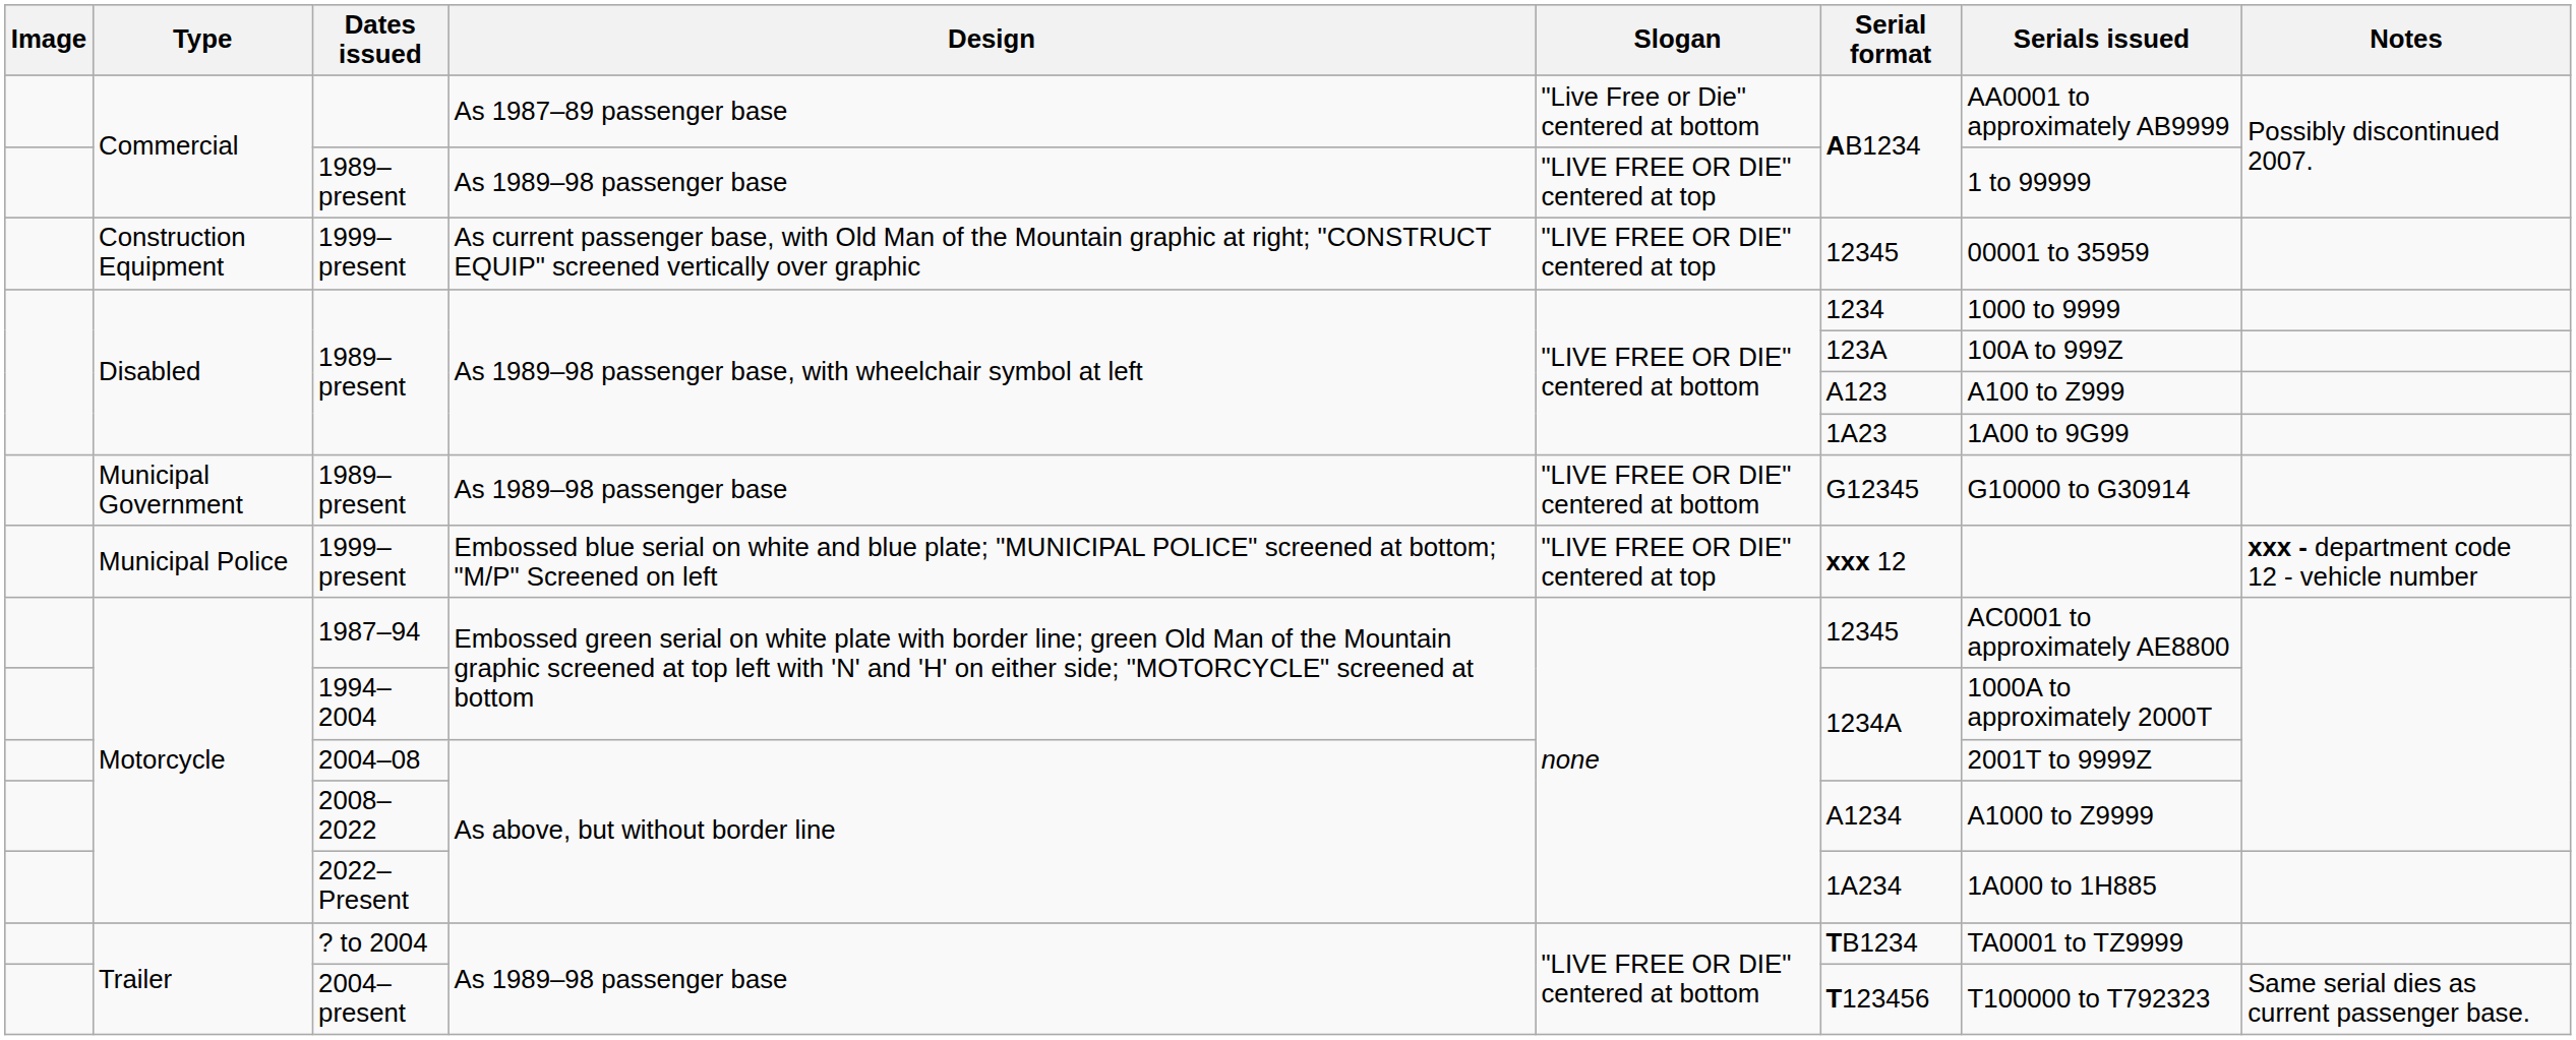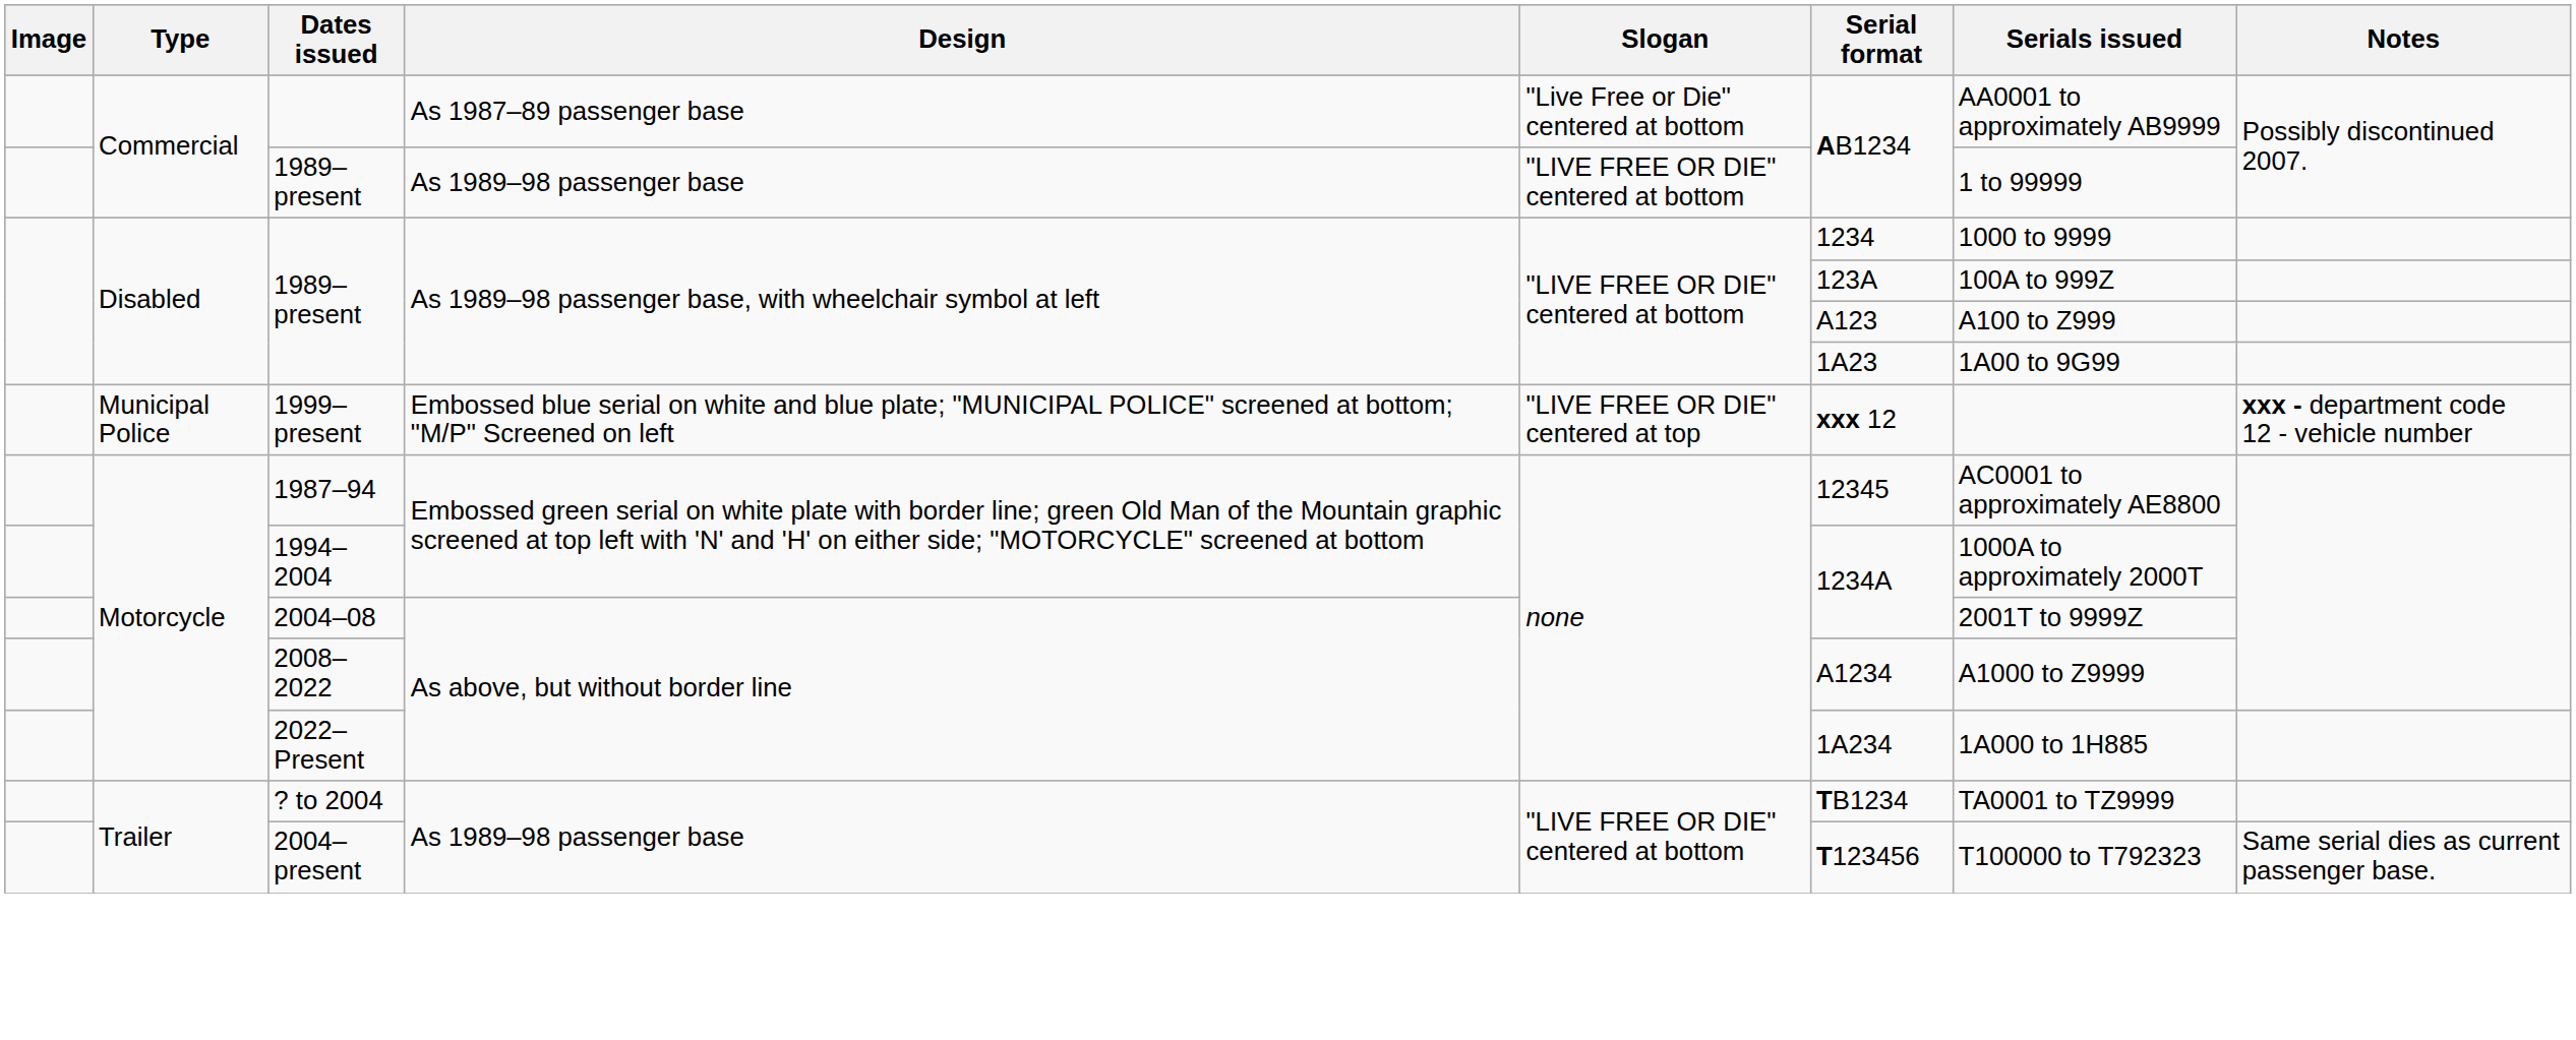 <table class="wikitable">
 <tr>
 <th>Image</th>
 <th>Type</th>
 <th>Dates issued</th>
 <th>Design</th>
 <th>Slogan</th>
 <th>Serial format</th>
 <th>Serials issued</th>
 <th>Notes</th>
 </tr>
 <tr>
 <td></td>
 <td rowspan="2">Commercial</td>
 <td></td>
 <td>As 1987–89 passenger base</td>
 <td>"Live Free or Die" centered at bottom</td>
 <td rowspan="2"><strong>A</strong>B1234</td>
 <td>AA0001 to approximately AB9999</td>
 <td rowspan="2">Possibly discontinued 2007.</td>
 </tr>
 <tr>
 <td></td>
 <td>1989–present</td>
 <td>As 1989–98 passenger base</td>
-<td>"LIVE FREE OR DIE" centered at top</td>
+<td>"LIVE FREE OR DIE" centered at bottom</td>
 <td>1 to 99999</td>
-</tr>
-<tr>
-<td></td>
-<td>Construction Equipment</td>
-<td>1999–present</td>
-<td>As current passenger base, with Old Man of the Mountain graphic at right; "CONSTRUCT EQUIP" screened vertically over graphic</td>
-<td>"LIVE FREE OR DIE" centered at top</td>
-<td>12345</td>
-<td>00001 to 35959 </td>
-<td></td>
 </tr>
 <tr>
 <td rowspan="4"></td>
 <td rowspan="4">Disabled</td>
 <td rowspan="4">1989–present</td>
 <td rowspan="4">As 1989–98 passenger base, with wheelchair symbol at left</td>
 <td rowspan="4">"LIVE FREE OR DIE" centered at bottom</td>
 <td>1234</td>
 <td>1000 to 9999</td>
 <td></td>
 </tr>
 <tr>
 <td>123A</td>
 <td>100A to 999Z</td>
 <td></td>
 </tr>
 <tr>
 <td>A123</td>
 <td>A100 to Z999</td>
 <td></td>
 </tr>
 <tr>
 <td>1A23</td>
 <td>1A00 to 9G99 </td>
-<td></td>
-</tr>
-<tr>
-<td></td>
-<td>Municipal Government</td>
-<td>1989–present</td>
-<td>As 1989–98 passenger base</td>
-<td>"LIVE FREE OR DIE" centered at bottom</td>
-<td>G12345</td>
-<td>G10000 to G30914 </td>
 <td></td>
 </tr>
 <tr>
 <td></td>
 <td>Municipal Police</td>
 <td>1999–present</td>
 <td>Embossed blue serial on white and blue plate; "MUNICIPAL POLICE" screened at bottom; "M/P" Screened on left</td>
 <td>"LIVE FREE OR DIE" centered at top</td>
 <td><strong>xxx</strong> 12</td>
 <td></td>
 <td><strong>xxx -</strong> department code<br>12 - vehicle number</td>
 </tr>
 <tr>
 <td></td>
 <td rowspan="5">Motorcycle</td>
 <td>1987–94</td>
 <td rowspan="2">Embossed green serial on white plate with border line; green Old Man of the Mountain graphic screened at top left with 'N' and 'H' on either side; "MOTORCYCLE" screened at bottom</td>
 <td rowspan="5"><em>none</em></td>
 <td>12345</td>
 <td>AC0001 to approximately AE8800</td>
 <td rowspan="4"></td>
 </tr>
 <tr>
 <td></td>
 <td>1994–2004</td>
 <td rowspan="2">1234A</td>
 <td>1000A to approximately 2000T</td>
 </tr>
 <tr>
 <td></td>
 <td>2004–08</td>
 <td rowspan="3">As above, but without border line</td>
 <td>2001T to 9999Z</td>
 </tr>
 <tr>
 <td></td>
 <td>2008–2022</td>
 <td>A1234</td>
 <td>A1000 to Z9999</td>
 </tr>
 <tr>
 <td></td>
 <td>2022–Present</td>
 <td>1A234</td>
 <td>1A000 to 1H885 </td>
 <td></td>
 </tr>
 <tr>
 <td></td>
 <td rowspan="2">Trailer</td>
 <td>? to 2004</td>
 <td rowspan="2">As 1989–98 passenger base</td>
 <td rowspan="2">"LIVE FREE OR DIE" centered at bottom</td>
 <td><strong>T</strong>B1234</td>
 <td>TA0001 to TZ9999</td>
 <td></td>
 </tr>
 <tr>
 <td></td>
 <td>2004–present</td>
 <td><strong>T</strong>123456</td>
 <td>T100000 to T792323 </td>
 <td>Same serial dies as current passenger base.</td>
 </tr>
 </table>
